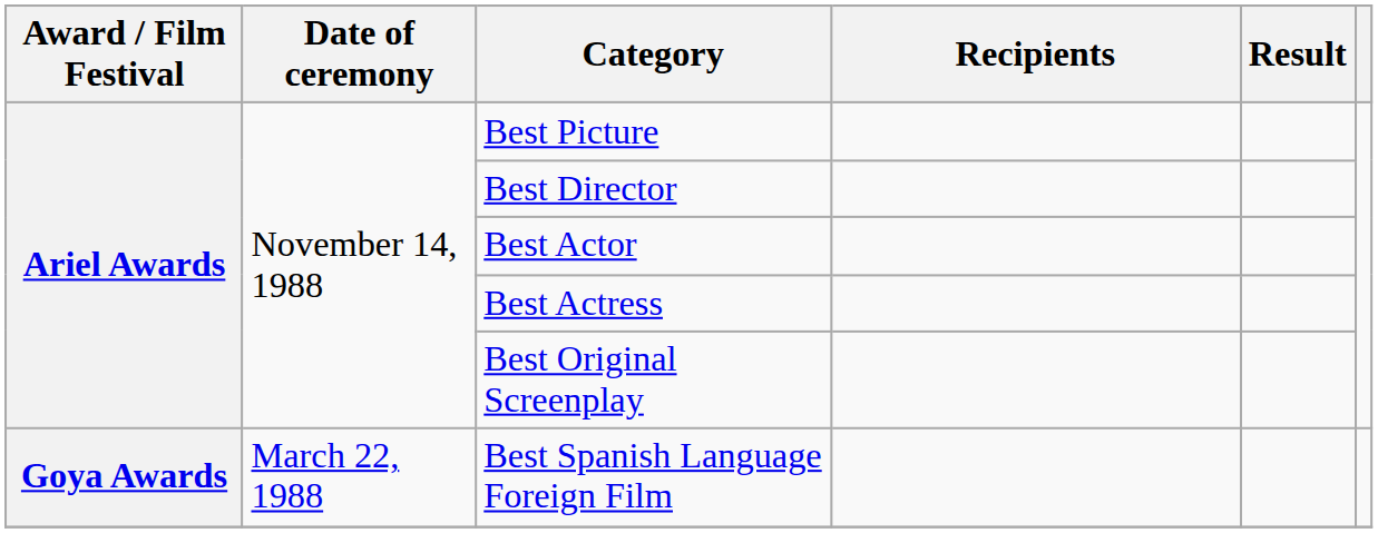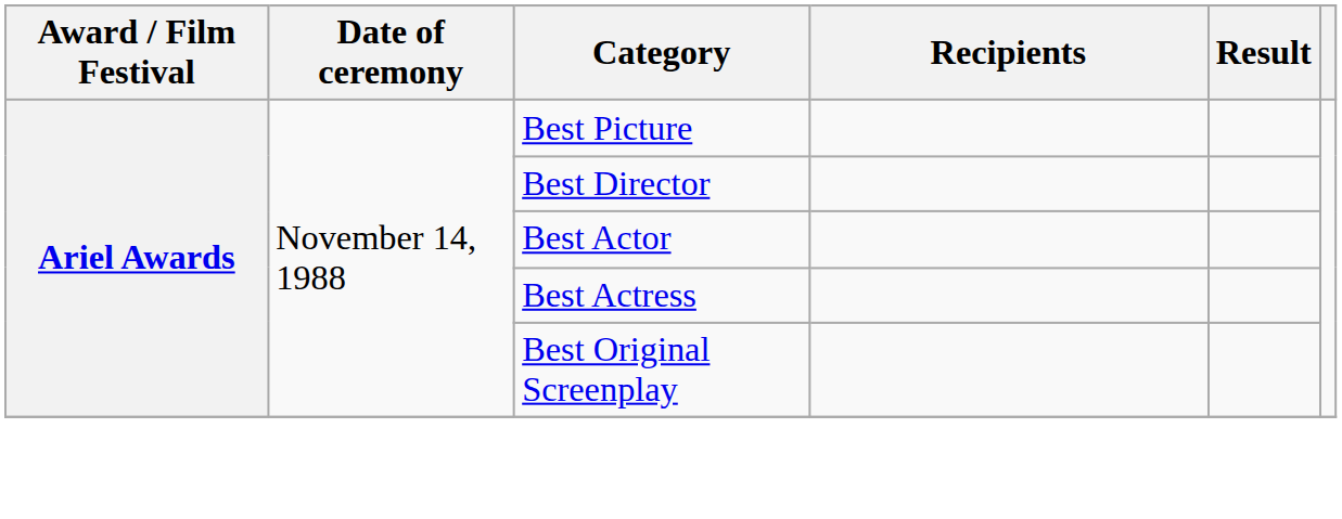 <table class="wikitable plainrowheaders sortable">
 <tr style="background:#ccc; text-align:center;">
 <th scope="col">Award / Film Festival</th>
 <th scope="col">Date of ceremony</th>
 <th scope="col">Category</th>
 <th scope="col" width="30%;">Recipients</th>
 <th scope="col">Result</th>
 <th scope="col" class="unsortable"></th>
 </tr>
 <tr>
 <th scope="row" rowspan="5"><a href='#'>Ariel Awards</a></th>
 <td rowspan="5">November 14, 1988</td>
 <td><a href='#'>Best Picture</a></td>
 <td></td>
 <td></td>
 <td rowspan="5" style="text-align:center;"></td>
 </tr>
 <tr>
 <td><a href='#'>Best Director</a></td>
 <td></td>
 <td></td>
 </tr>
 <tr>
 <td><a href='#'>Best Actor</a></td>
 <td></td>
 <td></td>
 </tr>
 <tr>
 <td><a href='#'>Best Actress</a></td>
 <td></td>
 <td></td>
 </tr>
 <tr>
 <td><a href='#'>Best Original Screenplay</a></td>
 <td></td>
 <td></td>
 </tr>
 <tr>
-<th scope="row"><a href='#'>Goya Awards</a></th>
-<td><a href='#'>March 22, 1988</a></td>
-<td><a href='#'>Best Spanish Language Foreign Film</a></td>
-<td></td>
-<td></td>
-<td style="text-align:center;"></td>
-</tr>
-<tr>
 </tr>
 </table>
